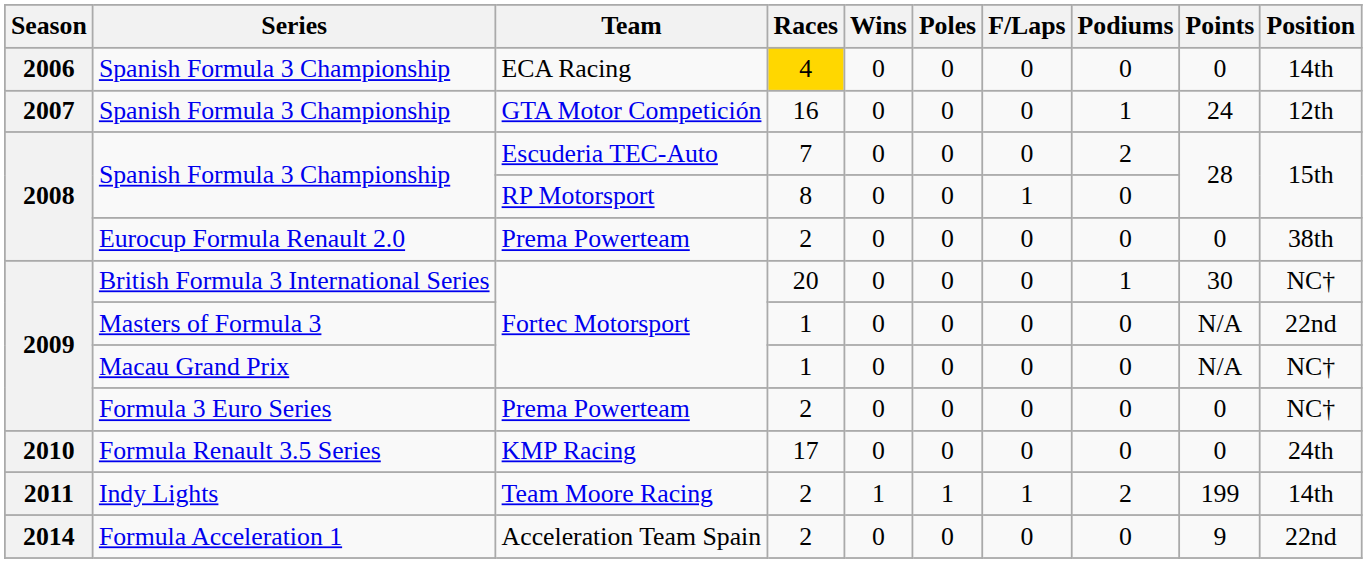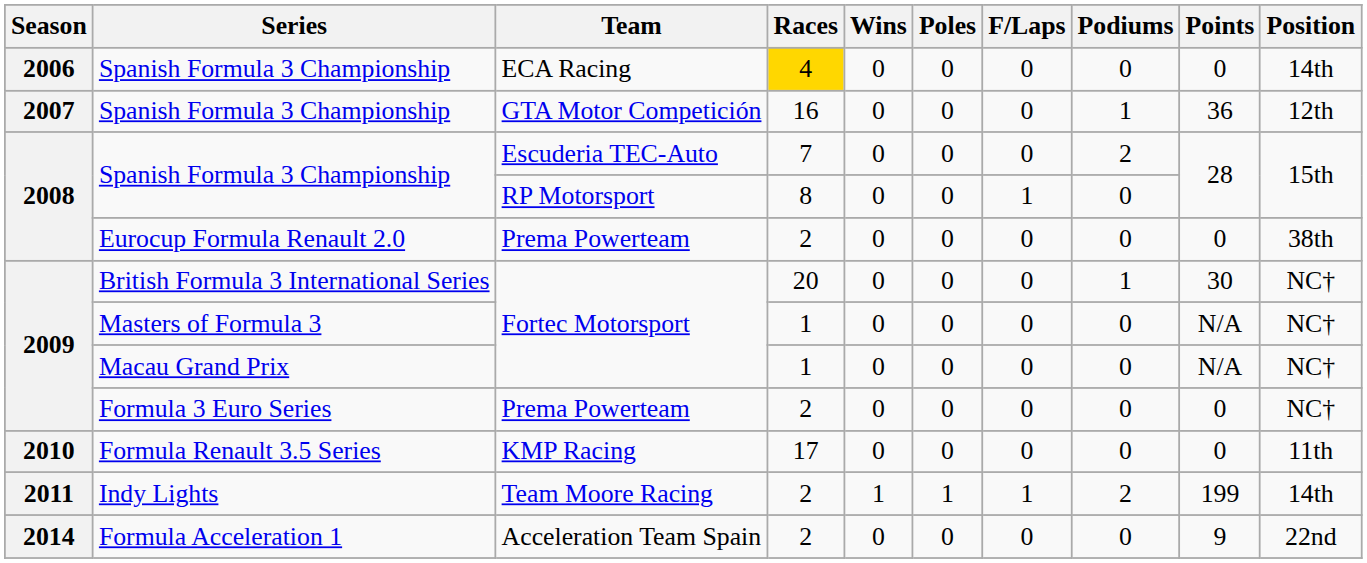 <table class="wikitable" style="font-size: 90%; text-align:center">
 <tr>
 <th>Season</th>
 <th>Series</th>
 <th>Team</th>
 <th>Races</th>
 <th>Wins</th>
 <th>Poles</th>
 <th>F/Laps</th>
 <th>Podiums</th>
 <th>Points</th>
 <th>Position</th>
 </tr>
 <tr>
 <th>2006</th>
 <td align=left><a href='#'>Spanish Formula 3 Championship</a></td>
 <td align=left>ECA Racing</td>
 <td style="background: gold;">4</td>
 <td>0</td>
 <td>0</td>
 <td>0</td>
 <td>0</td>
 <td>0</td>
 <td>14th</td>
 </tr>
 <tr>
 <th>2007</th>
 <td align=left><a href='#'>Spanish Formula 3 Championship</a></td>
 <td align=left><a href='#'>GTA Motor Competición</a></td>
 <td>16</td>
 <td>0</td>
 <td>0</td>
 <td>0</td>
 <td>1</td>
-<td>24</td>
+<td>36</td>
 <td>12th</td>
 </tr>
 <tr>
 <th rowspan=3>2008</th>
 <td align=left rowspan=2><a href='#'>Spanish Formula 3 Championship</a></td>
 <td align=left><a href='#'>Escuderia TEC-Auto</a></td>
 <td>7</td>
 <td>0</td>
 <td>0</td>
 <td>0</td>
 <td>2</td>
 <td rowspan=2>28</td>
 <td rowspan=2>15th</td>
 </tr>
 <tr>
 <td align=left><a href='#'>RP Motorsport</a></td>
 <td>8</td>
 <td>0</td>
 <td>0</td>
 <td>1</td>
 <td>0</td>
 </tr>
 <tr>
 <td align=left><a href='#'>Eurocup Formula Renault 2.0</a></td>
 <td align=left><a href='#'>Prema Powerteam</a></td>
 <td>2</td>
 <td>0</td>
 <td>0</td>
 <td>0</td>
 <td>0</td>
 <td>0</td>
 <td>38th</td>
 </tr>
 <tr>
 <th rowspan=4>2009</th>
 <td align=left><a href='#'>British Formula 3 International Series</a></td>
 <td rowspan="3" align="left"><a href='#'>Fortec Motorsport</a></td>
 <td>20</td>
 <td>0</td>
 <td>0</td>
 <td>0</td>
 <td>1</td>
 <td>30</td>
 <td>NC†</td>
 </tr>
 <tr>
 <td align="left"><a href='#'>Masters of Formula 3</a></td>
 <td>1</td>
 <td>0</td>
 <td>0</td>
 <td>0</td>
 <td>0</td>
 <td>N/A</td>
-<td>22nd</td>
+<td>NC†</td>
 </tr>
 <tr>
 <td align=left><a href='#'>Macau Grand Prix</a></td>
 <td>1</td>
 <td>0</td>
 <td>0</td>
 <td>0</td>
 <td>0</td>
 <td>N/A</td>
 <td>NC†</td>
 </tr>
 <tr>
 <td align="left"><a href='#'>Formula 3 Euro Series</a></td>
 <td align="left"><a href='#'>Prema Powerteam</a></td>
 <td>2</td>
 <td>0</td>
 <td>0</td>
 <td>0</td>
 <td>0</td>
 <td>0</td>
 <td>NC†</td>
 </tr>
 <tr>
 <th>2010</th>
 <td align="left"><a href='#'>Formula Renault 3.5 Series</a></td>
 <td align="left"><a href='#'>KMP Racing</a></td>
 <td>17</td>
 <td>0</td>
 <td>0</td>
 <td>0</td>
 <td>0</td>
 <td>0</td>
-<td>24th</td>
+<td>11th</td>
 </tr>
 <tr>
 <th>2011</th>
 <td align="left"><a href='#'>Indy Lights</a></td>
 <td align="left"><a href='#'>Team Moore Racing</a></td>
 <td>2</td>
 <td>1</td>
 <td>1</td>
 <td>1</td>
 <td>2</td>
 <td>199</td>
 <td>14th</td>
 </tr>
 <tr>
 <th>2014</th>
 <td align=left><a href='#'>Formula Acceleration 1</a></td>
 <td align=left>Acceleration Team Spain</td>
 <td>2</td>
 <td>0</td>
 <td>0</td>
 <td>0</td>
 <td>0</td>
 <td>9</td>
 <td>22nd</td>
 </tr>
 </table>
